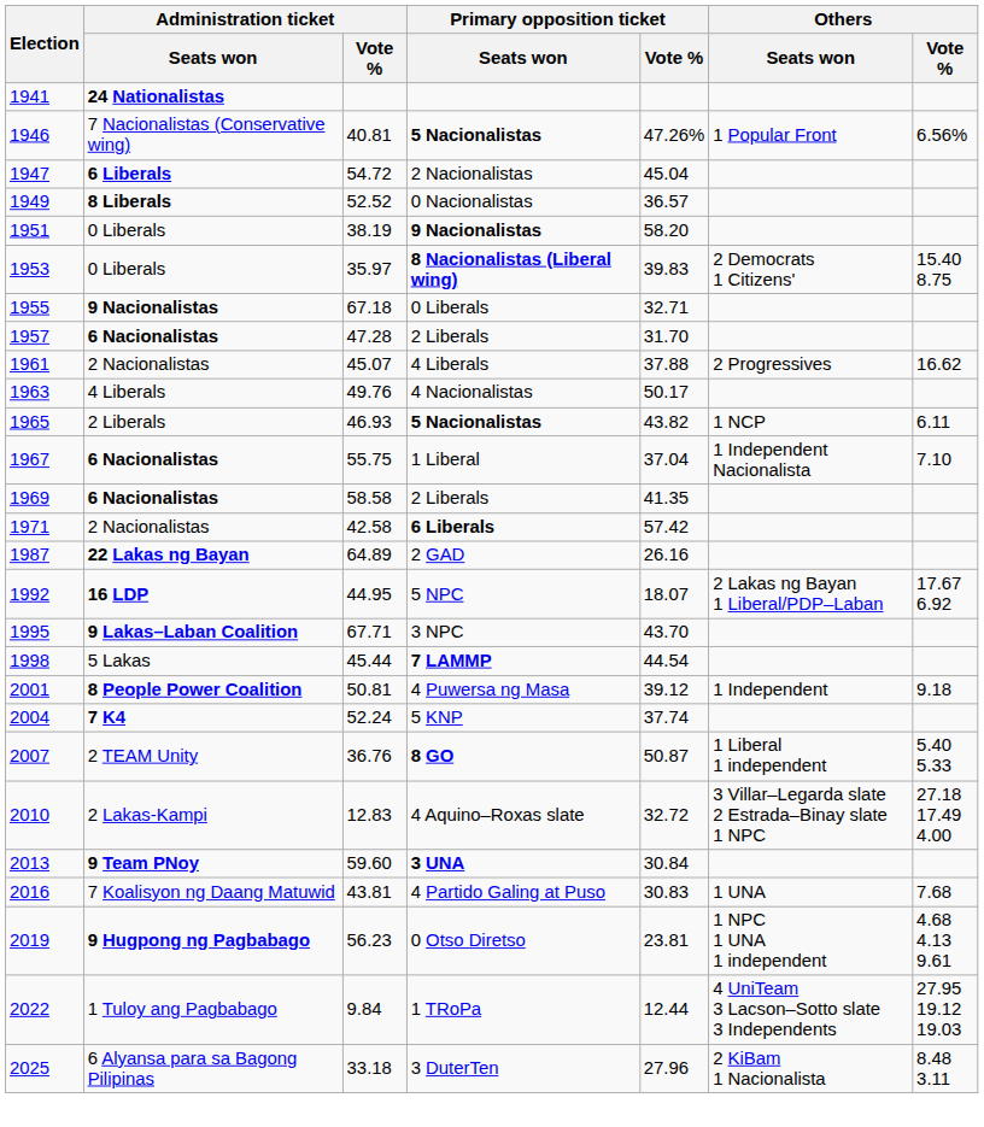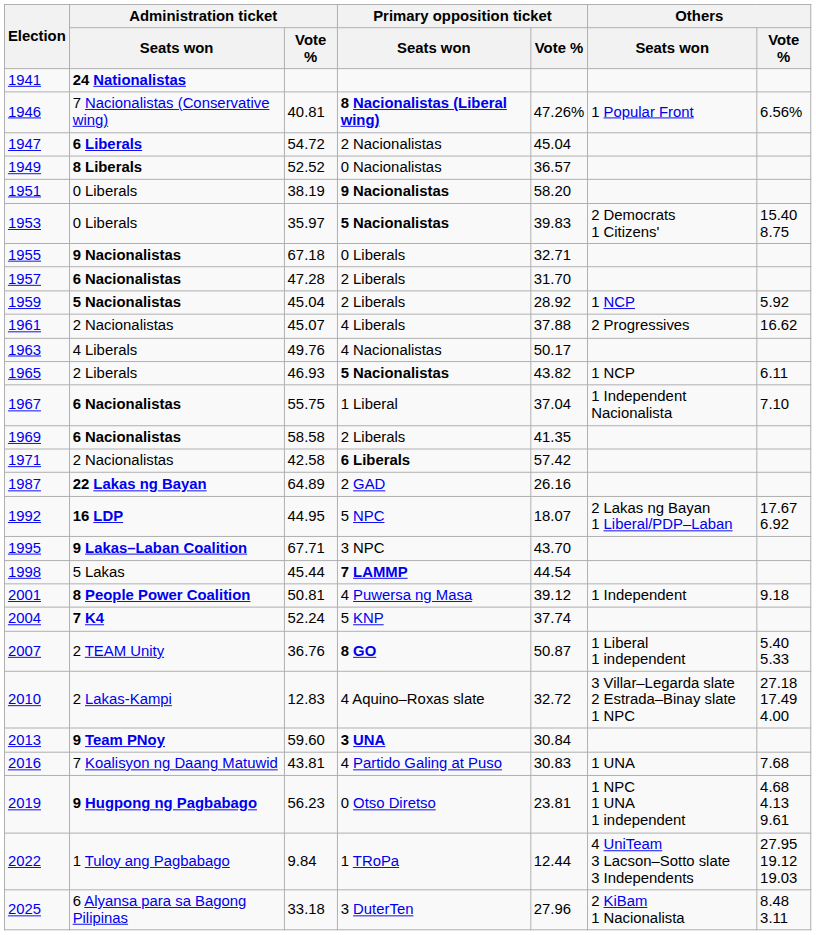 <table class="wikitable" style="vertical-align:top">
 <tr>
 <th rowspan="2">Election</th>
 <th colspan="2">Administration ticket</th>
 <th colspan="2">Primary opposition ticket</th>
 <th colspan="2">Others</th>
 </tr>
 <tr>
 <th>Seats won</th>
 <th>Vote %</th>
 <th>Seats won</th>
 <th>Vote %</th>
 <th>Seats won</th>
 <th>Vote %</th>
 </tr>
 <tr>
 <td style="text-align:left"><a href='#'>1941</a></td>
 <td><strong>24 <a href='#'>Nationalistas</a></strong></td>
 <td></td>
 <td></td>
 <td></td>
 <td></td>
 <td></td>
 </tr>
 <tr>
 <td style="text-align:left"><a href='#'>1946</a></td>
 <td>7 <a href='#'> Nacionalistas (Conservative wing)</a></td>
 <td>40.81</td>
-<td><strong>5 Nacionalistas</strong></td>
+<td><strong>8 <a href='#'> Nacionalistas (Liberal wing)</a></strong></td>
 <td>47.26%</td>
 <td>1 <a href='#'>Popular Front</a></td>
 <td>6.56%</td>
 </tr>
 <tr>
 <td style="text-align:left"><a href='#'>1947</a></td>
 <td><strong>6 <a href='#'>Liberals</a></strong></td>
 <td>54.72</td>
 <td>2 Nacionalistas</td>
 <td>45.04</td>
 <td></td>
 <td></td>
 </tr>
 <tr>
 <td style="text-align:left"><a href='#'>1949</a></td>
 <td><strong>8 Liberals</strong></td>
 <td>52.52</td>
 <td>0 Nacionalistas</td>
 <td>36.57</td>
 <td></td>
 <td></td>
 </tr>
 <tr>
 <td style="text-align:left"><a href='#'>1951</a></td>
 <td>0 Liberals</td>
 <td>38.19</td>
 <td><strong>9 Nacionalistas</strong></td>
 <td>58.20</td>
 <td></td>
 <td></td>
 </tr>
 <tr>
 <td style="text-align:left"><a href='#'>1953</a></td>
 <td>0 Liberals</td>
 <td>35.97</td>
-<td><strong>8 <a href='#'> Nacionalistas (Liberal wing)</a></strong></td>
+<td><strong>5 Nacionalistas</strong></td>
 <td>39.83</td>
 <td>2 Democrats<br>1 Citizens'</td>
 <td>15.40<br>8.75</td>
 </tr>
 <tr>
 <td style="text-align:left"><a href='#'>1955</a></td>
 <td><strong>9 Nacionalistas</strong></td>
 <td>67.18</td>
 <td>0 Liberals</td>
 <td>32.71</td>
 <td></td>
 <td></td>
 </tr>
 <tr>
 <td style="text-align:left"><a href='#'>1957</a></td>
 <td><strong>6 Nacionalistas</strong></td>
 <td>47.28</td>
 <td>2 Liberals</td>
 <td>31.70</td>
 <td></td>
 <td></td>
+</tr>
+<tr>
+<td style="text-align:left"><a href='#'>1959</a></td>
+<td><strong>5 Nacionalistas</strong></td>
+<td>45.04</td>
+<td>2 Liberals</td>
+<td>28.92</td>
+<td>1 <a href='#'>NCP</a></td>
+<td>5.92</td>
 </tr>
 <tr>
 <td style="text-align:left"><a href='#'>1961</a></td>
 <td>2 Nacionalistas</td>
 <td>45.07</td>
 <td>4 Liberals</td>
 <td>37.88</td>
 <td>2 Progressives</td>
 <td>16.62</td>
 </tr>
 <tr>
 <td style="text-align:left"><a href='#'>1963</a></td>
 <td>4 Liberals</td>
 <td>49.76</td>
 <td>4 Nacionalistas</td>
 <td>50.17</td>
 <td></td>
 <td></td>
 </tr>
 <tr>
 <td style="text-align:left"><a href='#'>1965</a></td>
 <td>2 Liberals</td>
 <td>46.93</td>
 <td><strong>5 Nacionalistas</strong></td>
 <td>43.82</td>
 <td>1 NCP</td>
 <td>6.11</td>
 </tr>
 <tr>
 <td style="text-align:left"><a href='#'>1967</a></td>
 <td><strong>6 Nacionalistas</strong></td>
 <td>55.75</td>
 <td>1 Liberal</td>
 <td>37.04</td>
 <td>1 Independent Nacionalista</td>
 <td>7.10</td>
 </tr>
 <tr>
 <td style="text-align:left"><a href='#'>1969</a></td>
 <td><strong>6 Nacionalistas</strong></td>
 <td>58.58</td>
 <td>2 Liberals</td>
 <td>41.35</td>
 <td></td>
 <td></td>
 </tr>
 <tr>
 <td style="text-align:left"><a href='#'>1971</a></td>
 <td>2 Nacionalistas</td>
 <td>42.58</td>
 <td><strong>6 Liberals</strong></td>
 <td>57.42</td>
 <td></td>
 <td></td>
 </tr>
 <tr>
 <td style="text-align:left"><a href='#'>1987</a></td>
 <td><strong>22 <a href='#'>Lakas ng Bayan</a></strong></td>
 <td>64.89</td>
 <td>2 <a href='#'>GAD</a></td>
 <td>26.16</td>
 <td></td>
 <td></td>
 </tr>
 <tr>
 <td style="text-align:left"><a href='#'>1992</a></td>
 <td><strong>16 <a href='#'>LDP</a></strong></td>
 <td>44.95</td>
 <td>5 <a href='#'>NPC</a></td>
 <td>18.07</td>
 <td>2 Lakas ng Bayan<br>1 <a href='#'>Liberal/PDP–Laban</a></td>
 <td>17.67<br>6.92</td>
 </tr>
 <tr>
 <td style="text-align:left"><a href='#'>1995</a></td>
 <td><strong>9 <a href='#'>Lakas–Laban Coalition</a></strong></td>
 <td>67.71</td>
 <td>3 NPC</td>
 <td>43.70</td>
 <td></td>
 <td></td>
 </tr>
 <tr>
 <td style="text-align:left"><a href='#'>1998</a></td>
 <td>5 Lakas</td>
 <td>45.44</td>
 <td><strong>7 <a href='#'>LAMMP</a></strong></td>
 <td>44.54</td>
 <td></td>
 <td></td>
 </tr>
 <tr>
 <td style="text-align:left"><a href='#'>2001</a></td>
 <td><strong>8 <a href='#'>People Power Coalition</a></strong></td>
 <td>50.81</td>
 <td>4 <a href='#'>Puwersa ng Masa</a></td>
 <td>39.12</td>
 <td>1 Independent</td>
 <td>9.18</td>
 </tr>
 <tr>
 <td style="text-align:left"><a href='#'>2004</a></td>
 <td><strong>7 <a href='#'>K4</a></strong></td>
 <td>52.24</td>
 <td>5 <a href='#'>KNP</a></td>
 <td>37.74</td>
 <td></td>
 <td></td>
 </tr>
 <tr>
 <td style="text-align:left"><a href='#'>2007</a></td>
 <td>2 <a href='#'>TEAM Unity</a></td>
 <td>36.76</td>
 <td><strong>8 <a href='#'>GO</a></strong></td>
 <td>50.87</td>
 <td>1 Liberal<br>1 independent</td>
 <td>5.40<br>5.33</td>
 </tr>
 <tr>
 <td style="text-align:left"><a href='#'>2010</a></td>
 <td>2 <a href='#'>Lakas-Kampi</a></td>
 <td>12.83</td>
 <td>4 Aquino–Roxas slate</td>
 <td>32.72</td>
 <td>3 Villar–Legarda slate<br>2 Estrada–Binay slate<br>1 NPC</td>
 <td>27.18<br>17.49<br>4.00</td>
 </tr>
 <tr>
 <td style="text-align:left"><a href='#'>2013</a></td>
 <td><strong>9 <a href='#'>Team PNoy</a></strong></td>
 <td>59.60</td>
 <td><strong>3 <a href='#'>UNA</a></strong></td>
 <td>30.84</td>
 <td></td>
 <td></td>
 </tr>
 <tr>
 <td style="text-align:left"><a href='#'>2016</a></td>
 <td>7 <a href='#'>Koalisyon ng Daang Matuwid</a></td>
 <td>43.81</td>
 <td>4 <a href='#'>Partido Galing at Puso</a></td>
 <td>30.83</td>
 <td>1 UNA</td>
 <td>7.68</td>
 </tr>
 <tr>
 <td style="text-align:left"><a href='#'>2019</a></td>
 <td><strong>9 <a href='#'>Hugpong ng Pagbabago</a></strong></td>
 <td>56.23</td>
 <td>0 <a href='#'>Otso Diretso</a></td>
 <td>23.81</td>
 <td>1 NPC<br>1 UNA<br>1 independent</td>
 <td>4.68<br>4.13<br>9.61</td>
 </tr>
 <tr>
 <td><a href='#'>2022</a></td>
 <td>1 <a href='#'>Tuloy ang Pagbabago</a></td>
 <td>9.84</td>
 <td>1 <a href='#'>TRoPa</a></td>
 <td>12.44</td>
 <td>4 <a href='#'>UniTeam</a><br>3 Lacson–Sotto slate<br>3 Independents</td>
 <td>27.95<br>19.12<br>19.03</td>
 </tr>
 <tr>
 <td><a href='#'>2025</a></td>
 <td>6 <a href='#'>Alyansa para sa Bagong Pilipinas</a></td>
 <td>33.18</td>
 <td>3 <a href='#'>DuterTen</a></td>
 <td>27.96</td>
 <td>2 <a href='#'>KiBam</a><br>1 Nacionalista</td>
 <td>8.48<br>3.11</td>
 </tr>
 </table>
